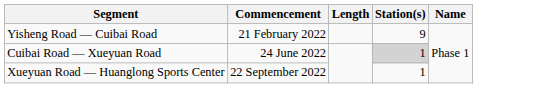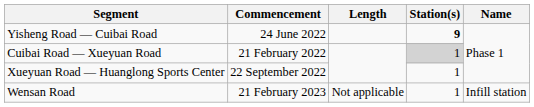 <table class="wikitable" style="border-collapse: collapse; text-align: right;">
 <tr>
 <th>Segment</th>
 <th>Commencement</th>
 <th>Length</th>
 <th>Station(s)</th>
 <th>Name</th>
 </tr>
 <tr>
 <td style="text-align: left;">Yisheng Road — Cuibai Road</td>
-<td>21 February 2022</td>
+<td>24 June 2022</td>
 <td></td>
-<td>9</td>
+<td><strong>9</strong></td>
 <td rowspan="3" style="text-align: left;">Phase 1</td>
 </tr>
 <tr>
 <td style="text-align: left;">Cuibai Road — Xueyuan Road</td>
-<td>24 June 2022</td>
+<td>21 February 2022</td>
 <td rowspan="2"></td>
 <td style="background: lightgrey;">1</td>
 </tr>
 <tr>
 <td style="text-align: left;">Xueyuan Road — Huanglong Sports Center</td>
 <td>22 September 2022</td>
 <td>1</td>
 </tr>
+<tr>
+<td style="text-align: left;">Wensan Road</td>
+<td>21 February 2023</td>
+<td>Not applicable</td>
+<td>1</td>
+<td>Infill station</td>
+</tr>
 </table>
